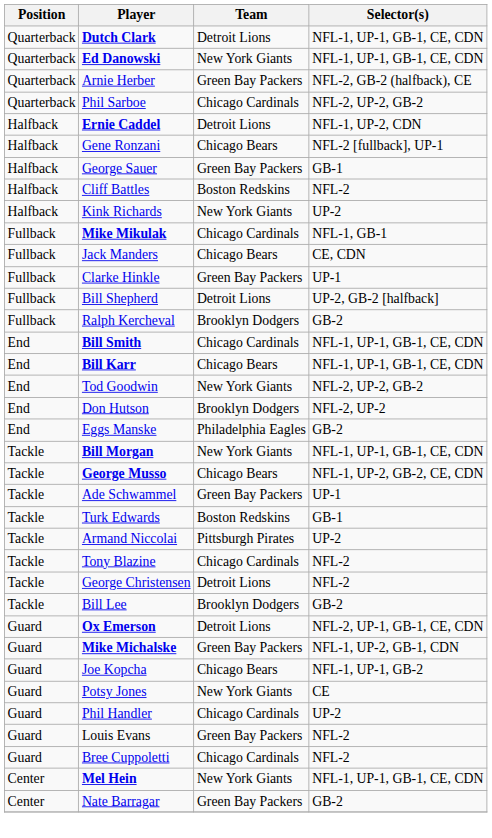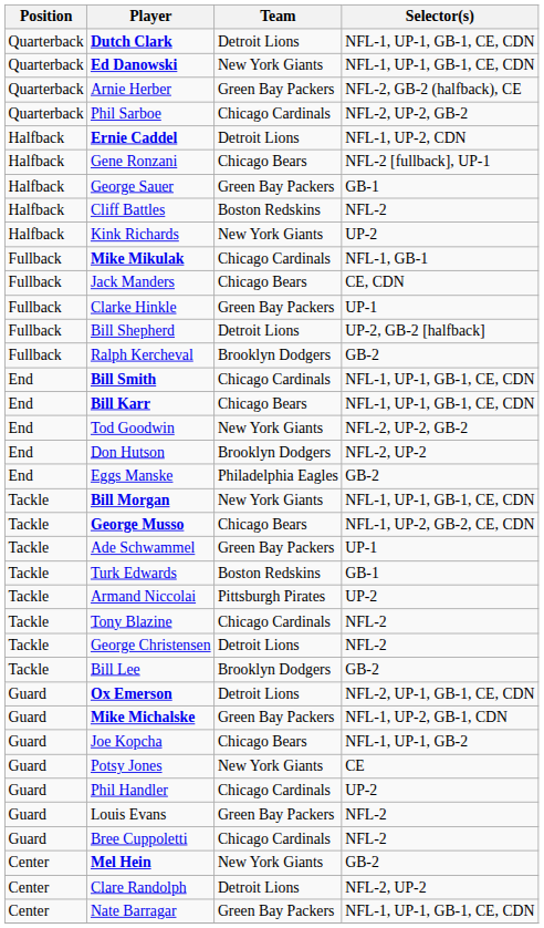 <table class="wikitable" style="text-align:left;">
 <tr>
 <th>Position</th>
 <th>Player</th>
 <th>Team</th>
 <th>Selector(s)</th>
 </tr>
 <tr>
 <td>Quarterback</td>
 <td><strong><a href='#'>Dutch Clark</a></strong></td>
 <td>Detroit Lions</td>
 <td>NFL-1, UP-1, GB-1, CE, CDN</td>
 </tr>
 <tr>
 <td>Quarterback</td>
 <td><strong><a href='#'>Ed Danowski</a></strong></td>
 <td>New York Giants</td>
 <td>NFL-1, UP-1, GB-1, CE, CDN</td>
 </tr>
 <tr>
 <td>Quarterback</td>
 <td><a href='#'>Arnie Herber</a></td>
 <td>Green Bay Packers</td>
 <td>NFL-2, GB-2 (halfback), CE</td>
 </tr>
 <tr>
 <td>Quarterback</td>
 <td><a href='#'>Phil Sarboe</a></td>
 <td>Chicago Cardinals</td>
 <td>NFL-2, UP-2, GB-2</td>
 </tr>
 <tr>
 <td>Halfback</td>
 <td><strong><a href='#'>Ernie Caddel</a></strong></td>
 <td>Detroit Lions</td>
 <td>NFL-1, UP-2, CDN</td>
 </tr>
 <tr>
 <td>Halfback</td>
 <td><a href='#'>Gene Ronzani</a></td>
 <td>Chicago Bears</td>
 <td>NFL-2 [fullback], UP-1</td>
 </tr>
 <tr>
 <td>Halfback</td>
 <td><a href='#'>George Sauer</a></td>
 <td>Green Bay Packers</td>
 <td>GB-1</td>
 </tr>
 <tr>
 <td>Halfback</td>
 <td><a href='#'>Cliff Battles</a></td>
 <td>Boston Redskins</td>
 <td>NFL-2</td>
 </tr>
 <tr>
 <td>Halfback</td>
 <td><a href='#'>Kink Richards</a></td>
 <td>New York Giants</td>
 <td>UP-2</td>
 </tr>
 <tr>
 <td>Fullback</td>
 <td><strong><a href='#'>Mike Mikulak</a></strong></td>
 <td>Chicago Cardinals</td>
 <td>NFL-1, GB-1</td>
 </tr>
 <tr>
 <td>Fullback</td>
 <td><a href='#'>Jack Manders</a></td>
 <td>Chicago Bears</td>
 <td>CE, CDN</td>
 </tr>
 <tr>
 <td>Fullback</td>
 <td><a href='#'>Clarke Hinkle</a></td>
 <td>Green Bay Packers</td>
 <td>UP-1</td>
 </tr>
 <tr>
 <td>Fullback</td>
 <td><a href='#'>Bill Shepherd</a></td>
 <td>Detroit Lions</td>
 <td>UP-2, GB-2 [halfback]</td>
 </tr>
 <tr>
 <td>Fullback</td>
 <td><a href='#'>Ralph Kercheval</a></td>
 <td>Brooklyn Dodgers</td>
 <td>GB-2</td>
 </tr>
 <tr>
 <td>End</td>
 <td><strong><a href='#'>Bill Smith</a></strong></td>
 <td>Chicago Cardinals</td>
 <td>NFL-1, UP-1, GB-1, CE, CDN</td>
 </tr>
 <tr>
 <td>End</td>
 <td><strong><a href='#'>Bill Karr</a></strong></td>
 <td>Chicago Bears</td>
 <td>NFL-1, UP-1, GB-1, CE, CDN</td>
 </tr>
 <tr>
 <td>End</td>
 <td><a href='#'>Tod Goodwin</a></td>
 <td>New York Giants</td>
 <td>NFL-2, UP-2, GB-2</td>
 </tr>
 <tr>
 <td>End</td>
 <td><a href='#'>Don Hutson</a></td>
 <td>Brooklyn Dodgers</td>
 <td>NFL-2, UP-2</td>
 </tr>
 <tr>
 <td>End</td>
 <td><a href='#'>Eggs Manske</a></td>
 <td>Philadelphia Eagles</td>
 <td>GB-2</td>
 </tr>
 <tr>
 <td>Tackle</td>
 <td><strong><a href='#'>Bill Morgan</a></strong></td>
 <td>New York Giants</td>
 <td>NFL-1, UP-1, GB-1, CE, CDN</td>
 </tr>
 <tr>
 <td>Tackle</td>
 <td><strong><a href='#'>George Musso</a></strong></td>
 <td>Chicago Bears</td>
 <td>NFL-1, UP-2, GB-2, CE, CDN</td>
 </tr>
 <tr>
 <td>Tackle</td>
 <td><a href='#'>Ade Schwammel</a></td>
 <td>Green Bay Packers</td>
 <td>UP-1</td>
 </tr>
 <tr>
 <td>Tackle</td>
 <td><a href='#'>Turk Edwards</a></td>
 <td>Boston Redskins</td>
 <td>GB-1</td>
 </tr>
 <tr>
 <td>Tackle</td>
 <td><a href='#'>Armand Niccolai</a></td>
 <td>Pittsburgh Pirates</td>
 <td>UP-2</td>
 </tr>
 <tr>
 <td>Tackle</td>
 <td><a href='#'>Tony Blazine</a></td>
 <td>Chicago Cardinals</td>
 <td>NFL-2</td>
 </tr>
 <tr>
 <td>Tackle</td>
 <td><a href='#'>George Christensen</a></td>
 <td>Detroit Lions</td>
 <td>NFL-2</td>
 </tr>
 <tr>
 <td>Tackle</td>
 <td><a href='#'>Bill Lee</a></td>
 <td>Brooklyn Dodgers</td>
 <td>GB-2</td>
 </tr>
 <tr>
 <td>Guard</td>
 <td><strong><a href='#'>Ox Emerson</a></strong></td>
 <td>Detroit Lions</td>
 <td>NFL-2, UP-1, GB-1, CE, CDN</td>
 </tr>
 <tr>
 <td>Guard</td>
 <td><strong><a href='#'>Mike Michalske</a></strong></td>
 <td>Green Bay Packers</td>
 <td>NFL-1, UP-2, GB-1, CDN</td>
 </tr>
 <tr>
 <td>Guard</td>
 <td><a href='#'>Joe Kopcha</a></td>
 <td>Chicago Bears</td>
 <td>NFL-1, UP-1, GB-2</td>
 </tr>
 <tr>
 <td>Guard</td>
 <td><a href='#'>Potsy Jones</a></td>
 <td>New York Giants</td>
 <td>CE</td>
 </tr>
 <tr>
 <td>Guard</td>
 <td><a href='#'>Phil Handler</a></td>
 <td>Chicago Cardinals</td>
 <td>UP-2</td>
 </tr>
 <tr>
 <td>Guard</td>
 <td>Louis Evans</td>
 <td>Green Bay Packers</td>
 <td>NFL-2</td>
 </tr>
 <tr>
 <td>Guard</td>
 <td><a href='#'>Bree Cuppoletti</a></td>
 <td>Chicago Cardinals</td>
 <td>NFL-2</td>
 </tr>
 <tr>
 <td>Center</td>
 <td><strong><a href='#'>Mel Hein</a></strong></td>
 <td>New York Giants</td>
-<td>NFL-1, UP-1, GB-1, CE, CDN</td>
+<td>GB-2</td>
+</tr>
+<tr>
+<td>Center</td>
+<td><a href='#'>Clare Randolph</a></td>
+<td>Detroit Lions</td>
+<td>NFL-2, UP-2</td>
 </tr>
 <tr>
 <td>Center</td>
 <td><a href='#'>Nate Barragar</a></td>
 <td>Green Bay Packers</td>
-<td>GB-2</td>
+<td>NFL-1, UP-1, GB-1, CE, CDN</td>
 </tr>
 <tr>
 </tr>
 </table>
